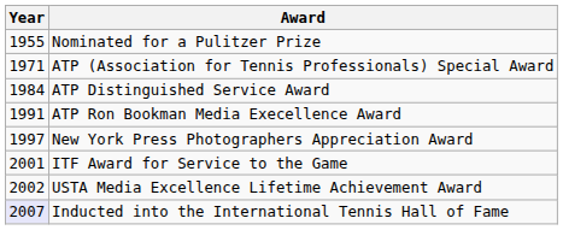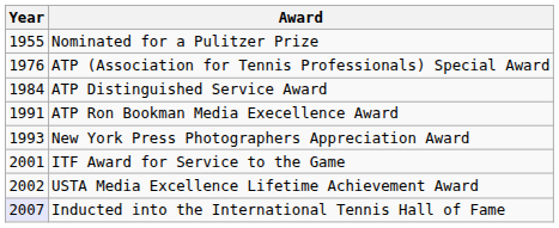 <table class="wikitable">
 <tr>
 <th>Year</th>
 <th>Award</th>
 </tr>
 <tr>
 <td>1955</td>
 <td>Nominated for a Pulitzer Prize</td>
 </tr>
 <tr>
-<td>1971</td>
+<td>1976</td>
 <td>ATP (Association for Tennis Professionals) Special Award</td>
 </tr>
 <tr>
 <td>1984</td>
 <td>ATP Distinguished Service Award</td>
 </tr>
 <tr>
 <td>1991</td>
 <td>ATP Ron Bookman Media Execellence Award</td>
 </tr>
 <tr>
-<td>1997</td>
+<td>1993</td>
 <td>New York Press Photographers Appreciation Award</td>
 </tr>
 <tr>
 <td>2001</td>
 <td>ITF Award for Service to the Game</td>
 </tr>
 <tr>
 <td>2002</td>
 <td>USTA Media Excellence Lifetime Achievement Award</td>
 </tr>
 <tr>
 <td style="background: lavender;">2007</td>
 <td>Inducted into the International Tennis Hall of Fame</td>
 </tr>
 </table>
